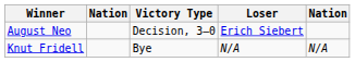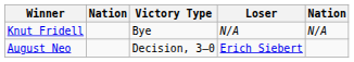 <table class="wikitable sortable" style="text-align:left;">
 <tr>
 <th>Winner</th>
 <th>Nation</th>
 <th>Victory Type</th>
 <th>Loser</th>
 <th>Nation</th>
 </tr>
 <tr>
+<td><a href='#'>Knut Fridell</a></td>
+<td></td>
+<td>Bye</td>
+<td><em>N/A</em></td>
+<td><em>N/A</em></td>
+</tr>
+<tr>
 <td><a href='#'>August Neo</a></td>
 <td></td>
 <td>Decision, 3–0</td>
 <td><a href='#'>Erich Siebert</a></td>
 <td></td>
 </tr>
-<tr>
-<td><a href='#'>Knut Fridell</a></td>
-<td></td>
-<td>Bye</td>
-<td><em>N/A</em></td>
-<td><em>N/A</em></td>
-</tr>
 </table>
